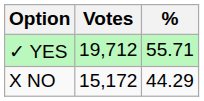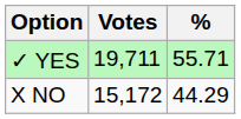 <table class="wikitable">
 <tr>
 <th>Option</th>
 <th>Votes</th>
 <th>%</th>
 </tr>
 <tr>
 <td style=background:#bbf8be>✓ YES</td>
-<td style=background:#bbf8be>19,712</td>
+<td style=background:#bbf8be>19,711</td>
 <td style=background:#bbf8be>55.71</td>
 </tr>
 <tr>
 <td>X NO</td>
 <td>15,172</td>
 <td>44.29</td>
 </tr>
 </table>
